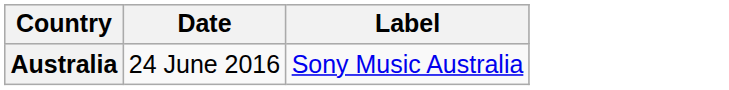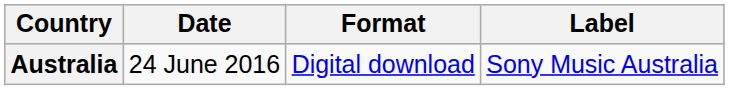 <table class="wikitable plainrowheaders">
 <tr>
 <th scope="col">Country</th>
 <th scope="col">Date</th>
+<th scope="col">Format</th>
 <th scope="col">Label</th>
 </tr>
 <tr>
 <th scope="row">Australia</th>
 <td>24 June 2016</td>
+<td><a href='#'>Digital download</a></td>
 <td><a href='#'>Sony Music Australia</a></td>
 </tr>
 </table>
